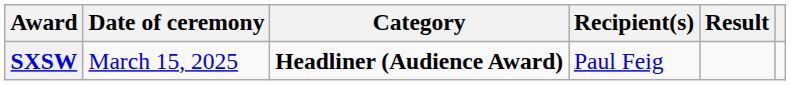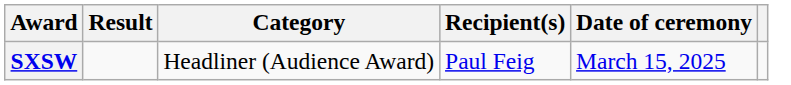 <table class="wikitable sortable plainrowheaders">
 <tr>
 <th scope="col">Award</th>
-<th scope="col">Date of ceremony</th>
+<th scope="col">Result</th>
 <th scope="col">Category</th>
 <th scope="col">Recipient(s)</th>
-<th scope="col">Result</th>
+<th scope="col">Date of ceremony</th>
 <th scope="col" class="unsortable"></th>
 </tr>
 <tr>
 <th scope="row"><a href='#'>SXSW</a></th>
+<td></td>
+<td>Headliner (Audience Award)</td>
+<td><a href='#'>Paul Feig</a></td>
 <td><a href='#'>March 15, 2025</a></td>
-<td><strong>Headliner (Audience Award)</strong></td>
-<td><a href='#'>Paul Feig</a></td>
-<td></td>
 <td align="center"></td>
 </tr>
 </table>
